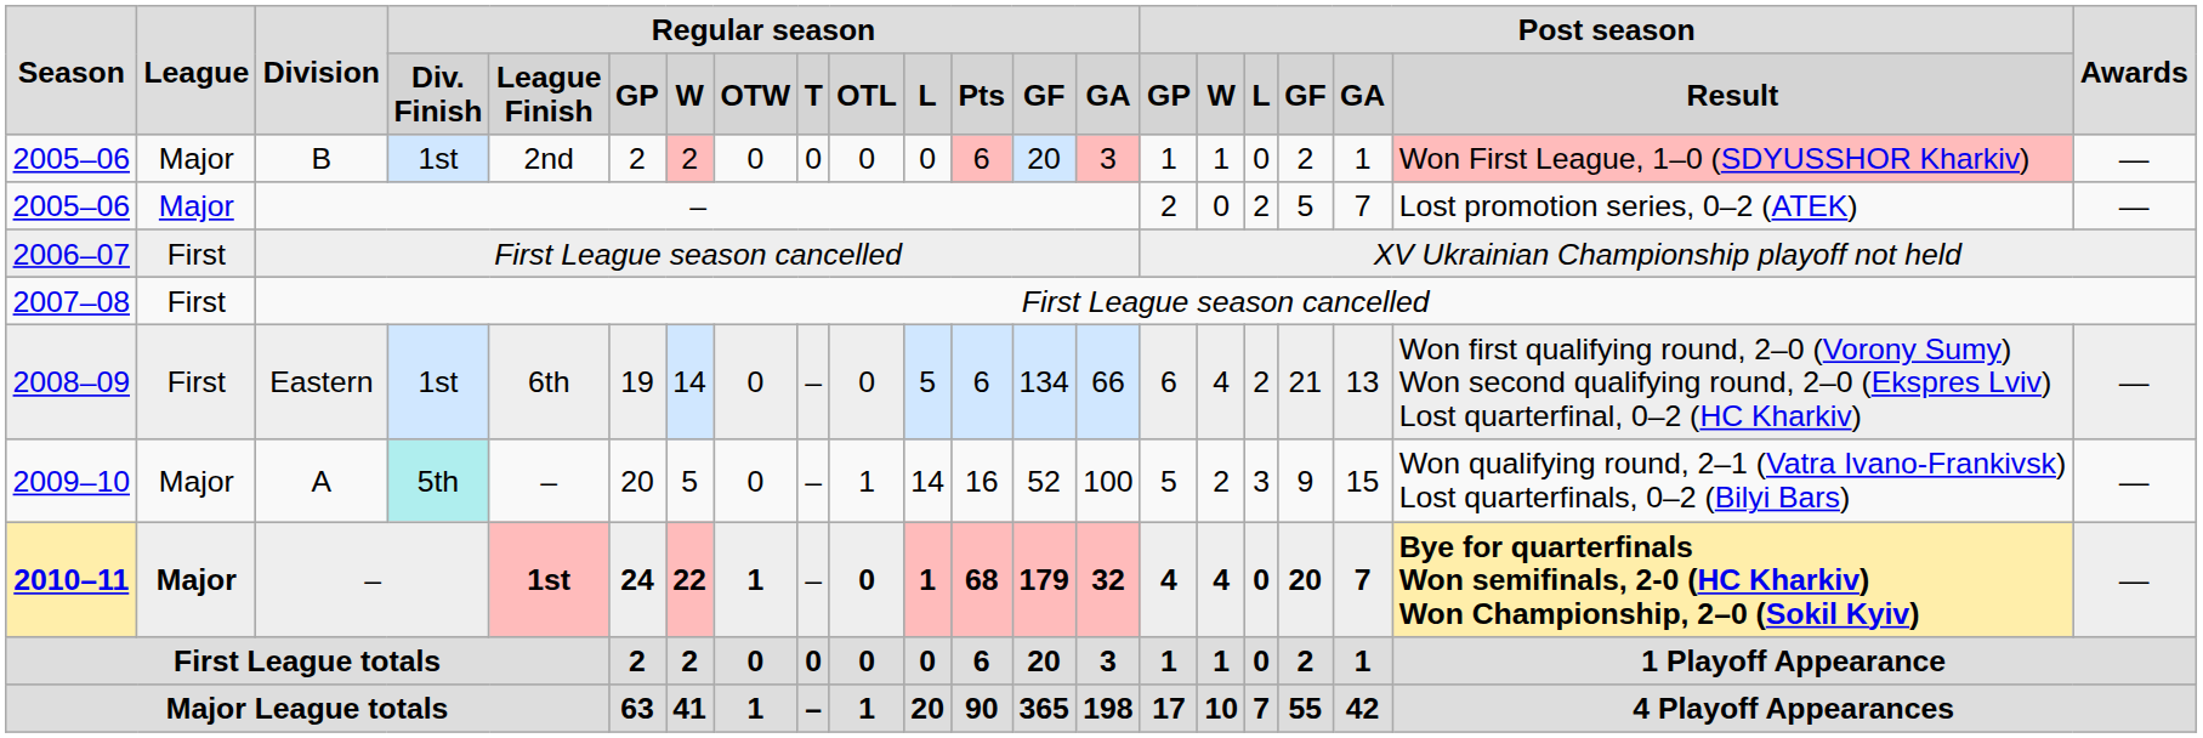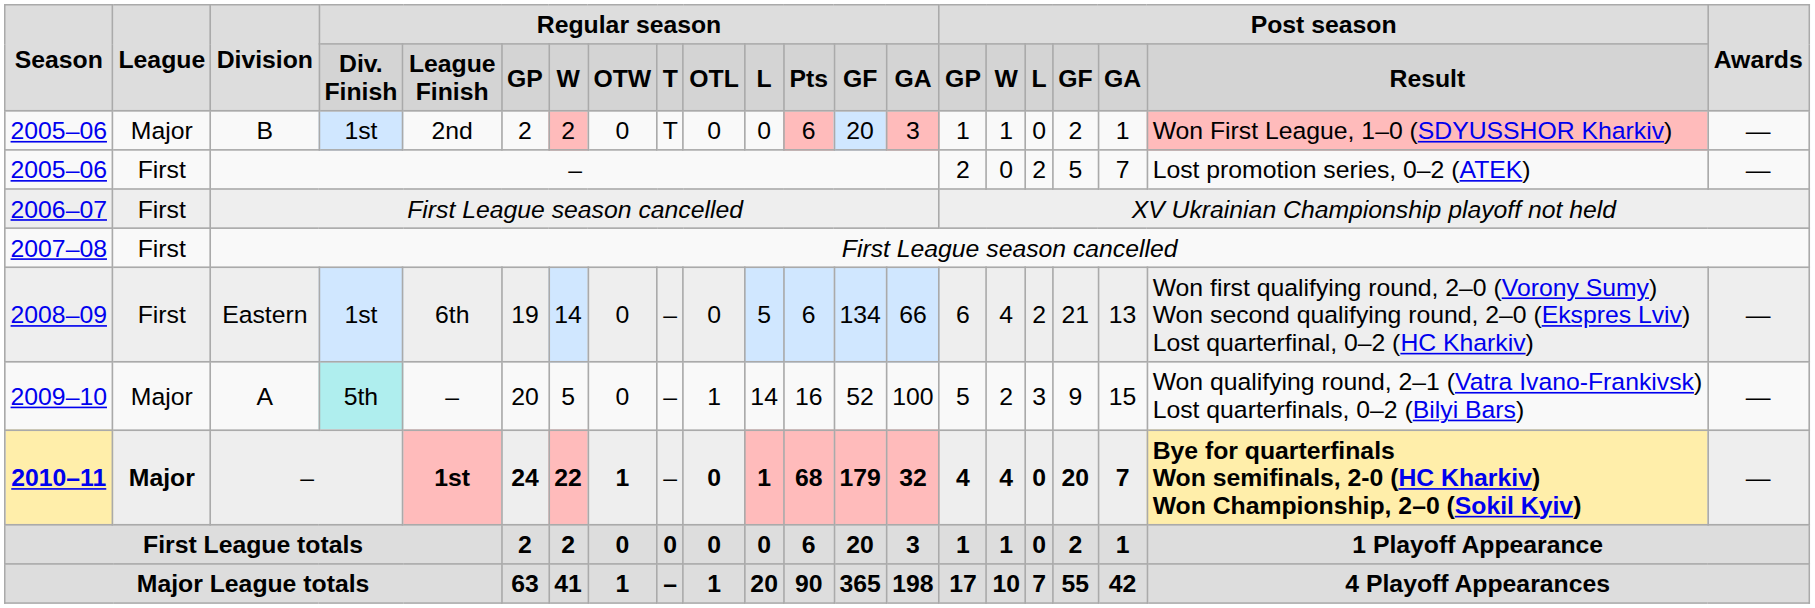 <table class="wikitable" style="text-align: center; font-size: 95%;">
 <tr style="background-color:#dddddd; font-weight:bold;">
 <td rowspan="2">Season</td>
 <td rowspan="2">League</td>
 <td rowspan="2">Division</td>
 <td colspan="11">Regular season</td>
 <td colspan="6">Post season</td>
 <td rowspan="2">Awards</td>
 </tr>
 <tr style="background-color:#D4D4D4; font-weight:bold;">
 <td>Div.<br>Finish</td>
 <td>League<br>Finish</td>
 <td>GP</td>
 <td>W</td>
 <td>OTW</td>
 <td>T</td>
 <td>OTL</td>
 <td>L</td>
 <td>Pts</td>
 <td>GF</td>
 <td>GA</td>
 <td>GP</td>
 <td>W</td>
 <td>L</td>
 <td>GF</td>
 <td>GA</td>
 <td>Result</td>
 </tr>
 <tr>
 <td><a href='#'>2005–06</a></td>
 <td>Major</td>
 <td>B</td>
 <td bgcolor="#d0e7ff">1st</td>
 <td>2nd</td>
 <td>2</td>
 <td bgcolor="#ffbbbb">2</td>
 <td>0</td>
-<td>0</td>
+<td>T</td>
 <td>0</td>
 <td>0</td>
 <td bgcolor="#ffbbbb">6</td>
 <td bgcolor="#d0e7ff">20</td>
 <td bgcolor="#ffbbbb">3</td>
 <td>1</td>
 <td>1</td>
 <td>0</td>
 <td>2</td>
 <td>1</td>
 <td bgcolor="#ffbbbb" align="left">Won First League, 1–0 (<a href='#'>SDYUSSHOR Kharkiv</a>)</td>
 <td>—</td>
 </tr>
 <tr>
 <td><a href='#'>2005–06</a></td>
-<td><a href='#'>Major</a></td>
+<td>First</td>
 <td colspan="12">–</td>
 <td>2</td>
 <td>0</td>
 <td>2</td>
 <td>5</td>
 <td>7</td>
 <td align="left">Lost promotion series, 0–2 (<a href='#'>ATEK</a>)</td>
 <td>—</td>
 </tr>
 <tr bgcolor="#eeeeee">
 <td><a href='#'>2006–07</a></td>
 <td>First</td>
 <td colspan="12"><em>First League season cancelled</em></td>
 <td colspan="12"><em>XV Ukrainian Championship playoff not held</em> </td>
 </tr>
 <tr>
 <td><a href='#'>2007–08</a></td>
 <td>First</td>
 <td colspan="24"><em>First League season cancelled</em> </td>
 </tr>
 <tr bgcolor="#eeeeee">
 <td><a href='#'>2008–09</a></td>
 <td>First</td>
 <td>Eastern</td>
 <td bgcolor="#d0e7ff">1st</td>
 <td>6th</td>
 <td>19</td>
 <td bgcolor="#d0e7ff">14</td>
 <td>0</td>
 <td>–</td>
 <td>0</td>
 <td bgcolor="#d0e7ff">5</td>
 <td bgcolor="#d0e7ff">6</td>
 <td bgcolor="#d0e7ff">134</td>
 <td bgcolor="#d0e7ff">66</td>
 <td>6</td>
 <td>4</td>
 <td>2</td>
 <td>21</td>
 <td>13</td>
 <td align="left">Won first qualifying round, 2–0 (<a href='#'>Vorony Sumy</a>)<br>Won second qualifying round, 2–0 (<a href='#'>Ekspres Lviv</a>) <br> Lost quarterfinal, 0–2 (<a href='#'>HC Kharkiv</a>)</td>
 <td>—</td>
 </tr>
 <tr>
 <td><a href='#'>2009–10</a></td>
 <td>Major</td>
 <td>A</td>
 <td style="background: paleturquoise;">5th</td>
 <td>–</td>
 <td>20</td>
 <td>5</td>
 <td>0</td>
 <td>–</td>
 <td>1</td>
 <td>14</td>
 <td>16</td>
 <td>52</td>
 <td>100</td>
 <td>5</td>
 <td>2</td>
 <td>3</td>
 <td>9</td>
 <td>15</td>
 <td align="left">Won qualifying round, 2–1 (<a href='#'>Vatra Ivano-Frankivsk</a>) <br> Lost quarterfinals, 0–2 (<a href='#'>Bilyi Bars</a>)</td>
 <td>—</td>
 </tr>
 <tr bgcolor="#eeeeee">
 <td bgcolor="#ffeeaa"><strong><a href='#'>2010–11</a></strong></td>
 <td><strong>Major</strong></td>
 <td colspan="2">–</td>
 <td bgcolor="#ffbbbb"><strong>1st</strong></td>
 <td><strong>24</strong></td>
 <td bgcolor="#ffbbbb"><strong>22</strong></td>
 <td><strong>1</strong></td>
 <td>–</td>
 <td><strong>0</strong></td>
 <td bgcolor="#ffbbbb"><strong>1</strong></td>
 <td bgcolor="#ffbbbb"><strong>68</strong></td>
 <td bgcolor="#ffbbbb"><strong>179</strong></td>
 <td bgcolor="#ffbbbb"><strong>32</strong></td>
 <td><strong>4</strong></td>
 <td><strong>4</strong></td>
 <td><strong>0</strong></td>
 <td><strong>20</strong></td>
 <td><strong>7</strong></td>
 <td bgcolor="#ffeeaa" align="left"><strong>Bye for quarterfinals</strong><br><strong>Won semifinals, 2-0 (<a href='#'>HC Kharkiv</a>)</strong><br><strong>Won Championship, 2–0 (<a href='#'>Sokil Kyiv</a>)</strong></td>
 <td>—</td>
 </tr>
 <tr align="center" style="font-weight:bold; background-color:#dddddd;">
 <td colspan="5">First League totals</td>
 <td>2</td>
 <td>2</td>
 <td>0</td>
 <td>0</td>
 <td>0</td>
 <td>0</td>
 <td>6</td>
 <td>20</td>
 <td>3</td>
 <td>1</td>
 <td>1</td>
 <td>0</td>
 <td>2</td>
 <td>1</td>
 <td colspan="3"><strong>1 Playoff Appearance</strong></td>
 </tr>
 <tr align="center" style="font-weight:bold; background-color:#dddddd;">
 <td colspan="5">Major League totals</td>
 <td>63</td>
 <td>41</td>
 <td>1</td>
 <td>–</td>
 <td>1</td>
 <td>20</td>
 <td>90</td>
 <td>365</td>
 <td>198</td>
 <td>17</td>
 <td>10</td>
 <td>7</td>
 <td>55</td>
 <td>42</td>
 <td colspan="3"><strong>4 Playoff Appearances</strong></td>
 </tr>
 </table>
